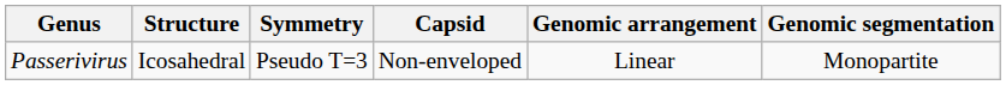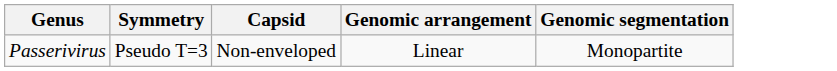 <table class="wikitable sortable" style="text-align:center">
 <tr>
 <th>Genus</th>
-<th>Structure</th>
 <th>Symmetry</th>
 <th>Capsid</th>
 <th>Genomic arrangement</th>
 <th>Genomic segmentation</th>
 </tr>
 <tr>
 <td><em>Passerivirus</em></td>
-<td>Icosahedral</td>
 <td>Pseudo T=3</td>
 <td>Non-enveloped</td>
 <td>Linear</td>
 <td>Monopartite</td>
 </tr>
 </table>
